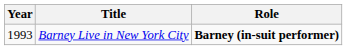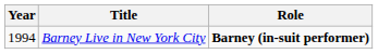 <table class="wikitable sortable">
 <tr>
 <th>Year</th>
 <th>Title</th>
 <th>Role</th>
 </tr>
 <tr>
-<td>1993</td>
+<td>1994</td>
 <td><em><a href='#'>Barney Live in New York City</a></em></td>
 <td><strong>Barney (in-suit performer)</strong></td>
 </tr>
 </table>
